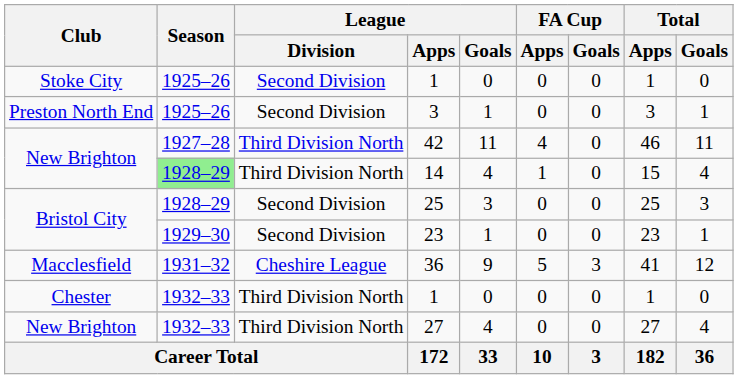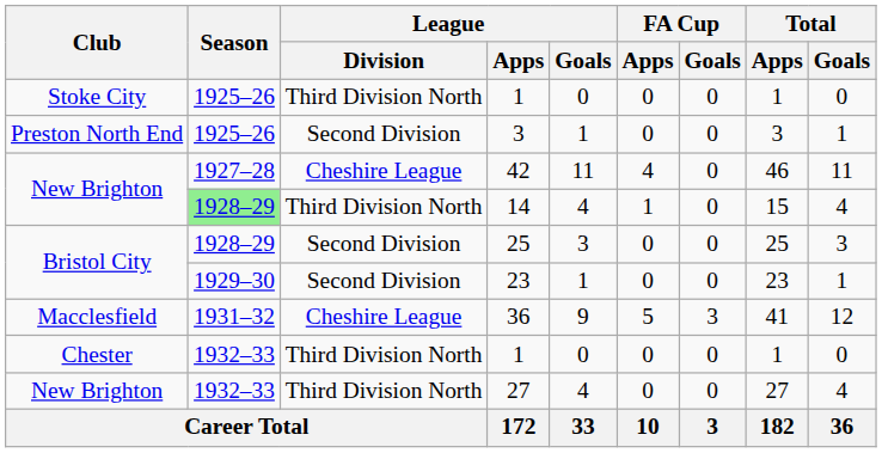 <table class="wikitable" style="text-align: center;">
 <tr>
 <th rowspan="2">Club</th>
 <th rowspan="2">Season</th>
 <th colspan="3">League</th>
 <th colspan="2">FA Cup</th>
 <th colspan="2">Total</th>
 </tr>
 <tr>
 <th>Division</th>
 <th>Apps</th>
 <th>Goals</th>
 <th>Apps</th>
 <th>Goals</th>
 <th>Apps</th>
 <th>Goals</th>
 </tr>
 <tr>
 <td><a href='#'>Stoke City</a></td>
 <td><a href='#'>1925–26</a></td>
-<td><a href='#'>Second Division</a></td>
+<td>Third Division North</td>
 <td>1</td>
 <td>0</td>
 <td>0</td>
 <td>0</td>
 <td>1</td>
 <td>0</td>
 </tr>
 <tr>
 <td><a href='#'>Preston North End</a></td>
 <td><a href='#'>1925–26</a></td>
 <td>Second Division</td>
 <td>3</td>
 <td>1</td>
 <td>0</td>
 <td>0</td>
 <td>3</td>
 <td>1</td>
 </tr>
 <tr>
 <td rowspan="2"><a href='#'>New Brighton</a></td>
 <td><a href='#'>1927–28</a></td>
-<td><a href='#'>Third Division North</a></td>
+<td><a href='#'>Cheshire League</a></td>
 <td>42</td>
 <td>11</td>
 <td>4</td>
 <td>0</td>
 <td>46</td>
 <td>11</td>
 </tr>
 <tr>
 <td style="background: lightgreen;"><a href='#'>1928–29</a></td>
 <td>Third Division North</td>
 <td>14</td>
 <td>4</td>
 <td>1</td>
 <td>0</td>
 <td>15</td>
 <td>4</td>
 </tr>
 <tr>
 <td rowspan="2"><a href='#'>Bristol City</a></td>
 <td><a href='#'>1928–29</a></td>
 <td>Second Division</td>
 <td>25</td>
 <td>3</td>
 <td>0</td>
 <td>0</td>
 <td>25</td>
 <td>3</td>
 </tr>
 <tr>
 <td><a href='#'>1929–30</a></td>
 <td>Second Division</td>
 <td>23</td>
 <td>1</td>
 <td>0</td>
 <td>0</td>
 <td>23</td>
 <td>1</td>
 </tr>
 <tr>
 <td><a href='#'>Macclesfield</a></td>
 <td><a href='#'>1931–32</a></td>
 <td><a href='#'>Cheshire League</a></td>
 <td>36</td>
 <td>9</td>
 <td>5</td>
 <td>3</td>
 <td>41</td>
 <td>12</td>
 </tr>
 <tr>
 <td><a href='#'>Chester</a></td>
 <td><a href='#'>1932–33</a></td>
 <td>Third Division North</td>
 <td>1</td>
 <td>0</td>
 <td>0</td>
 <td>0</td>
 <td>1</td>
 <td>0</td>
 </tr>
 <tr>
 <td><a href='#'>New Brighton</a></td>
 <td><a href='#'>1932–33</a></td>
 <td>Third Division North</td>
 <td>27</td>
 <td>4</td>
 <td>0</td>
 <td>0</td>
 <td>27</td>
 <td>4</td>
 </tr>
 <tr>
 <th colspan="3">Career Total</th>
 <th>172</th>
 <th>33</th>
 <th>10</th>
 <th>3</th>
 <th>182</th>
 <th>36</th>
 </tr>
 </table>
